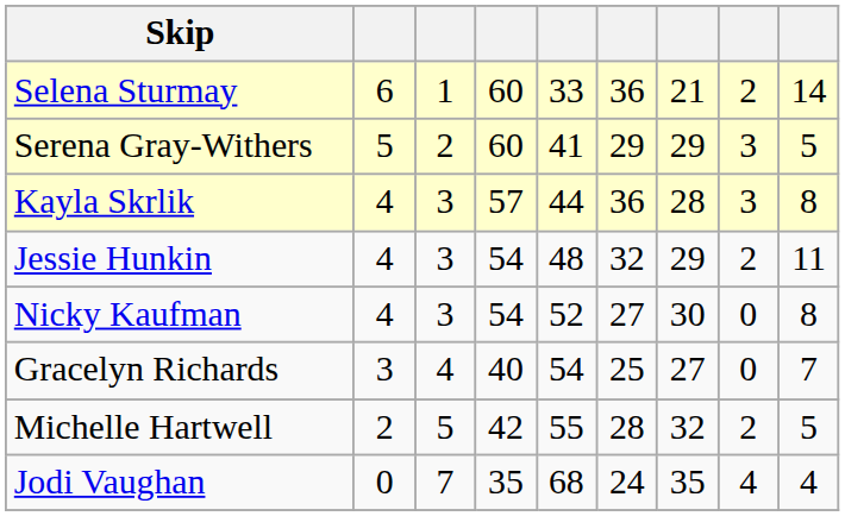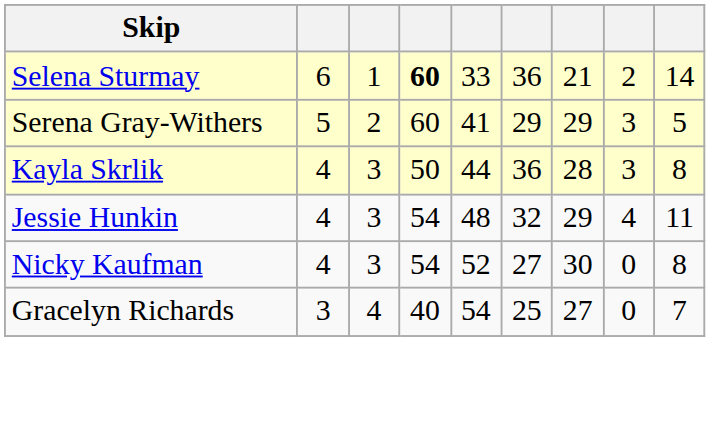 <table class=wikitable style="text-align: center;">
 <tr>
 <th width=150>Skip</th>
 <th width=20></th>
 <th width=20></th>
 <th width=20></th>
 <th width=20></th>
 <th width=20></th>
 <th width=20></th>
 <th width=20></th>
 <th width=20></th>
 </tr>
 <tr bgcolor=#ffffcc>
 <td style="text-align: left;"><a href='#'>Selena Sturmay</a></td>
 <td>6</td>
 <td>1</td>
-<td>60</td>
+<td><strong>60</strong></td>
 <td>33</td>
 <td>36</td>
 <td>21</td>
 <td>2</td>
 <td>14</td>
 </tr>
 <tr bgcolor=#ffffcc>
 <td style="text-align: left;">Serena Gray-Withers</td>
 <td>5</td>
 <td>2</td>
 <td>60</td>
 <td>41</td>
 <td>29</td>
 <td>29</td>
 <td>3</td>
 <td>5</td>
 </tr>
 <tr bgcolor=ffffcc>
 <td style="text-align: left;"><a href='#'>Kayla Skrlik</a></td>
 <td>4</td>
 <td>3</td>
-<td>57</td>
+<td>50</td>
 <td>44</td>
 <td>36</td>
 <td>28</td>
 <td>3</td>
 <td>8</td>
 </tr>
 <tr>
 <td style="text-align: left;"><a href='#'>Jessie Hunkin</a></td>
 <td>4</td>
 <td>3</td>
 <td>54</td>
 <td>48</td>
 <td>32</td>
 <td>29</td>
-<td>2</td>
+<td>4</td>
 <td>11</td>
 </tr>
 <tr>
 <td style="text-align: left;"><a href='#'>Nicky Kaufman</a></td>
 <td>4</td>
 <td>3</td>
 <td>54</td>
 <td>52</td>
 <td>27</td>
 <td>30</td>
 <td>0</td>
 <td>8</td>
 </tr>
 <tr>
 <td style="text-align: left;">Gracelyn Richards</td>
 <td>3</td>
 <td>4</td>
 <td>40</td>
 <td>54</td>
 <td>25</td>
 <td>27</td>
 <td>0</td>
 <td>7</td>
 </tr>
-<tr>
-<td style="text-align: left;">Michelle Hartwell</td>
-<td>2</td>
-<td>5</td>
-<td>42</td>
-<td>55</td>
-<td>28</td>
-<td>32</td>
-<td>2</td>
-<td>5</td>
-</tr>
-<tr>
-<td style="text-align: left;"><a href='#'>Jodi Vaughan</a></td>
-<td>0</td>
-<td>7</td>
-<td>35</td>
-<td>68</td>
-<td>24</td>
-<td>35</td>
-<td>4</td>
-<td>4</td>
-</tr>
 </table>
